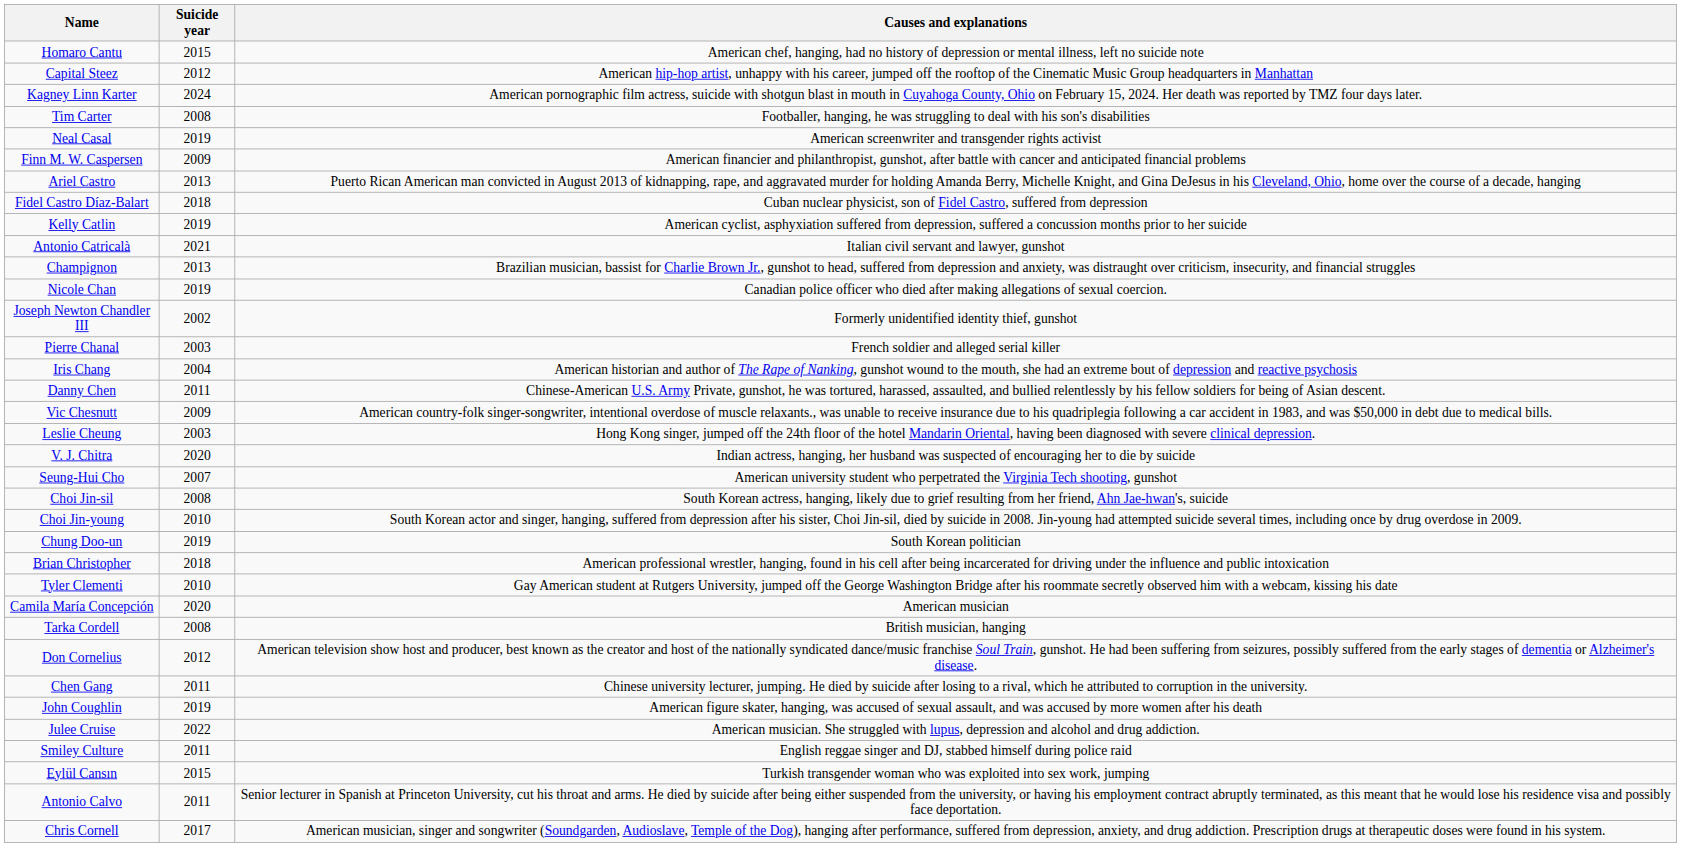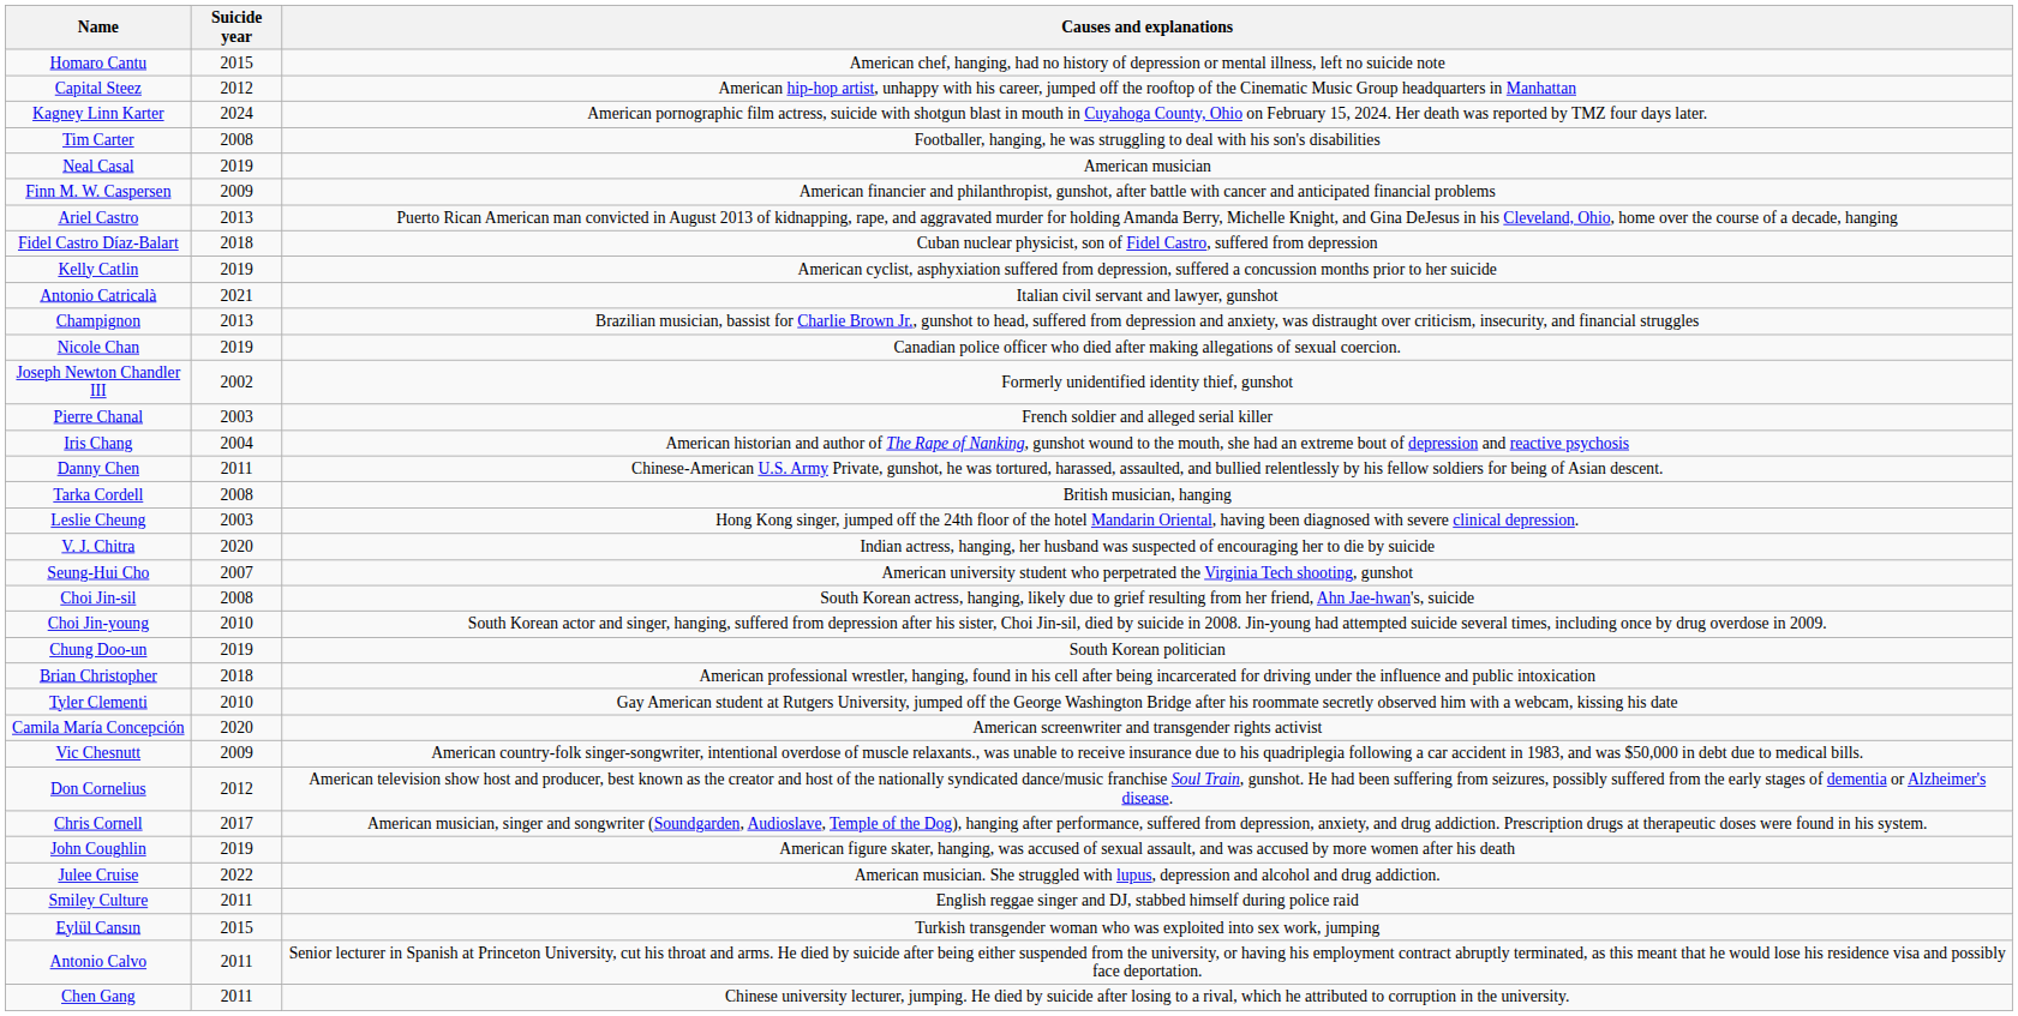 <table class="wikitable sortable" style="text-align: center;">
 <tr>
 <th>Name</th>
 <th>Suicide year</th>
 <th>Causes and explanations</th>
 </tr>
 <tr>
 <td><a href='#'>Homaro Cantu</a></td>
 <td>2015</td>
 <td>American chef, hanging, had no history of depression or mental illness, left no suicide note</td>
 </tr>
 <tr>
 <td><a href='#'>Capital Steez</a></td>
 <td>2012</td>
 <td>American <a href='#'>hip-hop artist</a>, unhappy with his career, jumped off the rooftop of the Cinematic Music Group headquarters in <a href='#'>Manhattan</a></td>
 </tr>
 <tr>
 <td><a href='#'>Kagney Linn Karter</a></td>
 <td>2024</td>
 <td>American pornographic film actress, suicide with shotgun blast in mouth in <a href='#'>Cuyahoga County, Ohio</a> on February 15, 2024. Her death was reported by TMZ four days later.</td>
 </tr>
 <tr>
 <td><a href='#'>Tim Carter</a></td>
 <td>2008</td>
 <td>Footballer, hanging, he was struggling to deal with his son's disabilities</td>
 </tr>
 <tr>
 <td><a href='#'>Neal Casal</a></td>
 <td>2019</td>
-<td>American screenwriter and transgender rights activist</td>
+<td>American musician</td>
 </tr>
 <tr>
 <td><a href='#'>Finn M. W. Caspersen</a></td>
 <td>2009</td>
 <td>American financier and philanthropist, gunshot, after battle with cancer and anticipated financial problems</td>
 </tr>
 <tr>
 <td><a href='#'>Ariel Castro</a></td>
 <td>2013</td>
 <td>Puerto Rican American man convicted in August 2013 of kidnapping, rape, and aggravated murder for holding Amanda Berry, Michelle Knight, and Gina DeJesus in his <a href='#'>Cleveland, Ohio</a>, home over the course of a decade, hanging</td>
 </tr>
 <tr>
 <td><a href='#'>Fidel Castro Díaz-Balart</a></td>
 <td>2018</td>
 <td>Cuban nuclear physicist, son of <a href='#'>Fidel Castro</a>, suffered from depression</td>
 </tr>
 <tr>
 <td><a href='#'>Kelly Catlin</a></td>
 <td>2019</td>
 <td>American cyclist, asphyxiation suffered from depression, suffered a concussion months prior to her suicide</td>
 </tr>
 <tr>
 <td><a href='#'>Antonio Catricalà</a></td>
 <td>2021</td>
 <td>Italian civil servant and lawyer, gunshot</td>
 </tr>
 <tr>
 <td><a href='#'>Champignon</a></td>
 <td>2013</td>
 <td>Brazilian musician, bassist for <a href='#'>Charlie Brown Jr.</a>, gunshot to head, suffered from depression and anxiety, was distraught over criticism, insecurity, and financial struggles</td>
 </tr>
 <tr>
 <td><a href='#'>Nicole Chan</a></td>
 <td>2019</td>
 <td>Canadian police officer who died after making allegations of sexual coercion.</td>
 </tr>
 <tr>
 <td><a href='#'>Joseph Newton Chandler III</a></td>
 <td>2002</td>
 <td>Formerly unidentified identity thief, gunshot</td>
 </tr>
 <tr>
 <td><a href='#'>Pierre Chanal</a></td>
 <td>2003</td>
 <td>French soldier and alleged serial killer</td>
 </tr>
 <tr>
 <td><a href='#'>Iris Chang</a></td>
 <td>2004</td>
 <td>American historian and author of <em><a href='#'>The Rape of Nanking</a></em>, gunshot wound to the mouth, she had an extreme bout of <a href='#'>depression</a> and <a href='#'>reactive psychosis</a></td>
 </tr>
 <tr>
 <td><a href='#'>Danny Chen</a></td>
 <td>2011</td>
 <td>Chinese-American <a href='#'>U.S. Army</a> Private, gunshot, he was tortured, harassed, assaulted, and bullied relentlessly by his fellow soldiers for being of Asian descent.</td>
 </tr>
 <tr>
-<td><a href='#'>Vic Chesnutt</a></td>
-<td>2009</td>
-<td>American country-folk singer-songwriter, intentional overdose of muscle relaxants., was unable to receive insurance due to his quadriplegia following a car accident in 1983, and was $50,000 in debt due to medical bills.</td>
+<td><a href='#'>Tarka Cordell</a></td>
+<td>2008</td>
+<td>British musician, hanging</td>
 </tr>
 <tr>
 <td><a href='#'>Leslie Cheung</a></td>
 <td>2003</td>
 <td>Hong Kong singer,  jumped off the 24th floor of the hotel <a href='#'>Mandarin Oriental</a>, having been diagnosed with severe <a href='#'>clinical depression</a>.</td>
 </tr>
 <tr>
 <td><a href='#'>V. J. Chitra</a></td>
 <td>2020</td>
 <td>Indian actress, hanging, her husband was suspected of encouraging her to die by suicide</td>
 </tr>
 <tr>
 <td><a href='#'>Seung-Hui Cho</a></td>
 <td>2007</td>
 <td>American university student who perpetrated the <a href='#'>Virginia Tech shooting</a>, gunshot</td>
 </tr>
 <tr>
 <td><a href='#'>Choi Jin-sil</a></td>
 <td>2008</td>
 <td>South Korean actress, hanging, likely due to grief resulting from her friend, <a href='#'>Ahn Jae-hwan</a>'s, suicide</td>
 </tr>
 <tr>
 <td><a href='#'>Choi Jin-young</a></td>
 <td>2010</td>
 <td>South Korean actor and singer, hanging, suffered from depression after his sister, Choi Jin-sil, died by suicide in 2008. Jin-young had attempted suicide several times, including once by drug overdose in 2009.</td>
 </tr>
 <tr>
 <td><a href='#'>Chung Doo-un</a></td>
 <td>2019</td>
 <td>South Korean politician</td>
 </tr>
 <tr>
 <td><a href='#'>Brian Christopher</a></td>
 <td>2018</td>
 <td>American professional wrestler, hanging, found in his cell after being incarcerated for driving under the influence and public intoxication</td>
 </tr>
 <tr>
 <td><a href='#'>Tyler Clementi</a></td>
 <td>2010</td>
 <td>Gay American student at Rutgers University, jumped off the George Washington Bridge after his roommate secretly observed him with a webcam, kissing his date</td>
 </tr>
 <tr>
 <td><a href='#'>Camila María Concepción</a></td>
 <td>2020</td>
-<td>American musician</td>
+<td>American screenwriter and transgender rights activist</td>
 </tr>
 <tr>
-<td><a href='#'>Tarka Cordell</a></td>
-<td>2008</td>
-<td>British musician, hanging</td>
+<td><a href='#'>Vic Chesnutt</a></td>
+<td>2009</td>
+<td>American country-folk singer-songwriter, intentional overdose of muscle relaxants., was unable to receive insurance due to his quadriplegia following a car accident in 1983, and was $50,000 in debt due to medical bills.</td>
 </tr>
 <tr>
 <td><a href='#'>Don Cornelius</a></td>
 <td>2012</td>
 <td>American television show host and producer, best known as the creator and host of the nationally syndicated dance/music franchise <em><a href='#'>Soul Train</a></em>, gunshot. He had been suffering from seizures, possibly suffered from the early stages of <a href='#'>dementia</a> or <a href='#'>Alzheimer's disease</a>.</td>
 </tr>
 <tr>
-<td><a href='#'>Chen Gang</a></td>
-<td>2011</td>
-<td>Chinese university lecturer, jumping. He died by suicide after losing to a rival, which he attributed to corruption in the university.</td>
+<td><a href='#'>Chris Cornell</a></td>
+<td>2017</td>
+<td>American musician, singer and songwriter (<a href='#'>Soundgarden</a>, <a href='#'>Audioslave</a>, <a href='#'>Temple of the Dog</a>), hanging after performance, suffered from depression, anxiety, and drug addiction. Prescription drugs at therapeutic doses were found in his system.</td>
 </tr>
 <tr>
 <td><a href='#'>John Coughlin</a></td>
 <td>2019</td>
 <td>American figure skater, hanging, was accused of sexual assault, and was accused by more women after his death</td>
 </tr>
 <tr>
 <td><a href='#'>Julee Cruise</a></td>
 <td>2022</td>
 <td>American musician. She struggled with <a href='#'>lupus</a>, depression and alcohol and drug addiction.</td>
 </tr>
 <tr>
 <td><a href='#'>Smiley Culture</a></td>
 <td>2011</td>
 <td>English reggae singer and DJ, stabbed himself during police raid</td>
 </tr>
 <tr>
 <td><a href='#'>Eylül Cansın</a></td>
 <td>2015</td>
 <td>Turkish transgender woman who was exploited into sex work, jumping</td>
 </tr>
 <tr>
 <td><a href='#'>Antonio Calvo</a></td>
 <td>2011</td>
 <td>Senior lecturer in Spanish at Princeton University, cut his throat and arms. He died by suicide after being either suspended from the university, or having his employment contract abruptly terminated, as this meant that he would lose his residence visa and possibly face deportation.</td>
 </tr>
 <tr>
-<td><a href='#'>Chris Cornell</a></td>
-<td>2017</td>
-<td>American musician, singer and songwriter (<a href='#'>Soundgarden</a>, <a href='#'>Audioslave</a>, <a href='#'>Temple of the Dog</a>), hanging after performance, suffered from depression, anxiety, and drug addiction. Prescription drugs at therapeutic doses were found in his system.</td>
+<td><a href='#'>Chen Gang</a></td>
+<td>2011</td>
+<td>Chinese university lecturer, jumping. He died by suicide after losing to a rival, which he attributed to corruption in the university.</td>
 </tr>
 </table>
